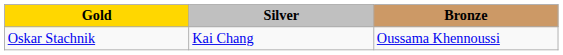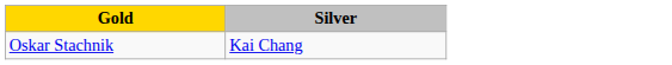 <table class="wikitable" style="text-align:left">
 <tr align="center">
 <td width=200 bgcolor=gold><strong>Gold</strong></td>
 <td width=200 bgcolor=silver><strong>Silver</strong></td>
-<td width=200 bgcolor=CC9966><strong>Bronze</strong></td>
 </tr>
 <tr>
 <td><a href='#'>Oskar Stachnik</a><br></td>
 <td><a href='#'>Kai Chang</a><br></td>
-<td><a href='#'>Oussama Khennoussi</a><br></td>
 </tr>
 </table>
